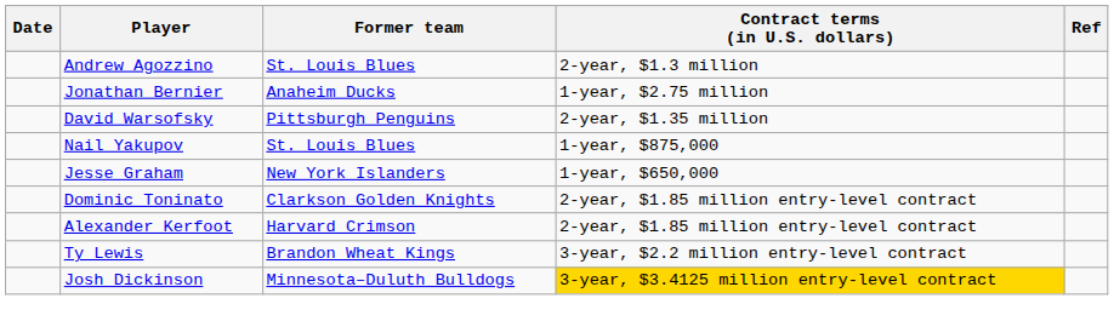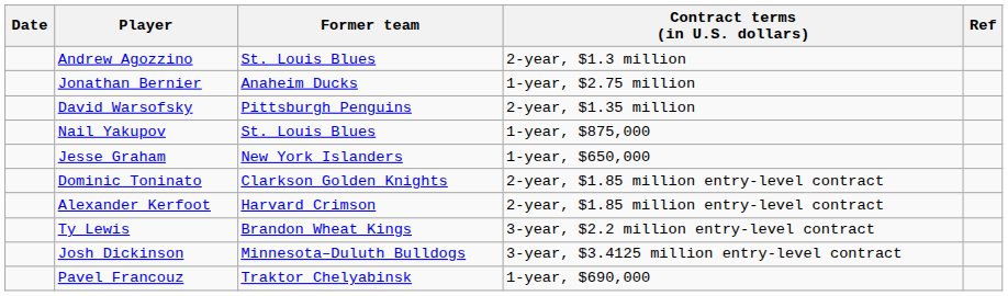 <table class="wikitable" width=98%>
 <tr style="background:#ddd; text-align:center;">
 <th>Date</th>
 <th>Player</th>
 <th>Former team</th>
 <th>Contract terms<br>(in U.S. dollars)</th>
 <th>Ref</th>
 </tr>
 <tr>
 <td></td>
 <td><a href='#'>Andrew Agozzino</a></td>
 <td><a href='#'>St. Louis Blues</a></td>
 <td>2-year, $1.3 million</td>
 <td></td>
 </tr>
 <tr>
 <td></td>
 <td><a href='#'>Jonathan Bernier</a></td>
 <td><a href='#'>Anaheim Ducks</a></td>
 <td>1-year, $2.75 million</td>
 <td></td>
 </tr>
 <tr>
 <td></td>
 <td><a href='#'>David Warsofsky</a></td>
 <td><a href='#'>Pittsburgh Penguins</a></td>
 <td>2-year, $1.35 million</td>
 <td></td>
 </tr>
 <tr>
 <td></td>
 <td><a href='#'>Nail Yakupov</a></td>
 <td><a href='#'>St. Louis Blues</a></td>
 <td>1-year, $875,000</td>
 <td></td>
 </tr>
 <tr>
 <td></td>
 <td><a href='#'>Jesse Graham</a></td>
 <td><a href='#'>New York Islanders</a></td>
 <td>1-year, $650,000</td>
 <td></td>
 </tr>
 <tr>
 <td></td>
 <td><a href='#'>Dominic Toninato</a></td>
 <td><a href='#'>Clarkson Golden Knights</a></td>
 <td>2-year, $1.85 million entry-level contract</td>
 <td></td>
 </tr>
 <tr>
 <td></td>
 <td><a href='#'>Alexander Kerfoot</a></td>
 <td><a href='#'>Harvard Crimson</a></td>
 <td>2-year, $1.85 million entry-level contract</td>
 <td></td>
 </tr>
 <tr>
 <td></td>
 <td><a href='#'>Ty Lewis</a></td>
 <td><a href='#'>Brandon Wheat Kings</a></td>
 <td>3-year, $2.2 million entry-level contract</td>
 <td></td>
 </tr>
 <tr>
 <td></td>
 <td><a href='#'>Josh Dickinson</a></td>
 <td><a href='#'>Minnesota–Duluth Bulldogs</a></td>
-<td style="background: gold;">3-year, $3.4125 million entry-level contract</td>
+<td>3-year, $3.4125 million entry-level contract</td>
+<td></td>
+</tr>
+<tr>
+<td></td>
+<td><a href='#'>Pavel Francouz</a></td>
+<td><a href='#'>Traktor Chelyabinsk</a></td>
+<td>1-year, $690,000</td>
 <td></td>
 </tr>
 </table>
